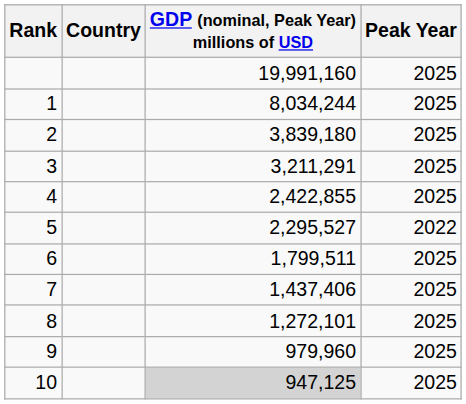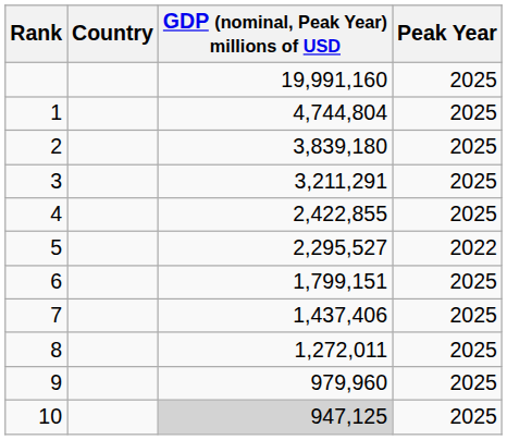 <table class="wikitable" style="text-align: right; float:left; border:1px solid #aaa; margin:10px">
 <tr style="background:#dbdbdb;">
 <th>Rank</th>
 <th>Country</th>
 <th><a href='#'>GDP</a> <small>(nominal, Peak Year)</small><br><small>millions of <a href='#'>USD</a></small></th>
 <th>Peak Year</th>
 </tr>
 <tr>
 <td></td>
 <td align="left"><em></em></td>
 <td>19,991,160</td>
 <td>2025</td>
 </tr>
 <tr>
 <td>1</td>
 <td align=left></td>
-<td>8,034,244</td>
+<td>4,744,804</td>
 <td>2025</td>
 </tr>
 <tr>
 <td>2</td>
 <td align=left></td>
 <td>3,839,180</td>
 <td>2025</td>
 </tr>
 <tr>
 <td>3</td>
 <td align=left></td>
 <td>3,211,291</td>
 <td>2025</td>
 </tr>
 <tr>
 <td>4</td>
 <td align=left></td>
 <td>2,422,855</td>
 <td>2025</td>
 </tr>
 <tr>
 <td>5</td>
 <td align=left></td>
 <td>2,295,527</td>
 <td>2022</td>
 </tr>
 <tr>
 <td>6</td>
 <td align=left></td>
-<td>1,799,511</td>
+<td>1,799,151</td>
 <td>2025</td>
 </tr>
 <tr>
 <td>7</td>
 <td align=left></td>
 <td>1,437,406</td>
 <td>2025</td>
 </tr>
 <tr>
 <td>8</td>
 <td align=left></td>
-<td>1,272,101</td>
+<td>1,272,011</td>
 <td>2025</td>
 </tr>
 <tr>
 <td>9</td>
 <td align=left></td>
 <td>979,960</td>
 <td>2025</td>
 </tr>
 <tr>
 <td>10</td>
 <td align=left></td>
 <td style="background: lightgrey;">947,125</td>
 <td>2025</td>
 </tr>
 </table>
